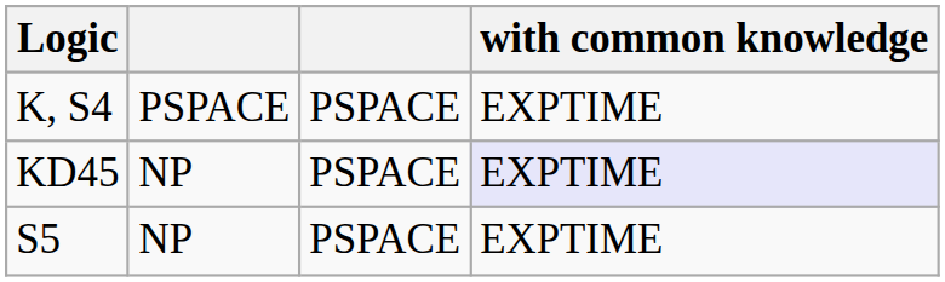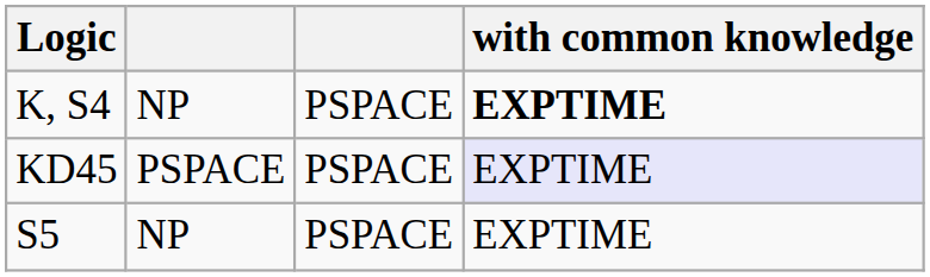 <table class="wikitable">
 <tr>
 <th>Logic</th>
 <th></th>
 <th></th>
 <th>with common knowledge</th>
 </tr>
 <tr>
 <td>K, S4</td>
+<td>NP</td>
 <td>PSPACE</td>
-<td>PSPACE</td>
-<td>EXPTIME</td>
+<td><strong>EXPTIME</strong></td>
 </tr>
 <tr>
 <td>KD45</td>
-<td>NP</td>
+<td>PSPACE</td>
 <td>PSPACE</td>
 <td style="background: lavender;">EXPTIME</td>
 </tr>
 <tr>
 <td>S5</td>
 <td>NP</td>
 <td>PSPACE</td>
 <td>EXPTIME</td>
 </tr>
 </table>
